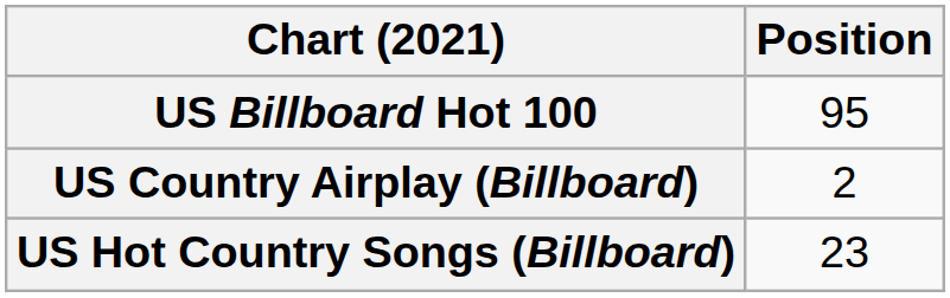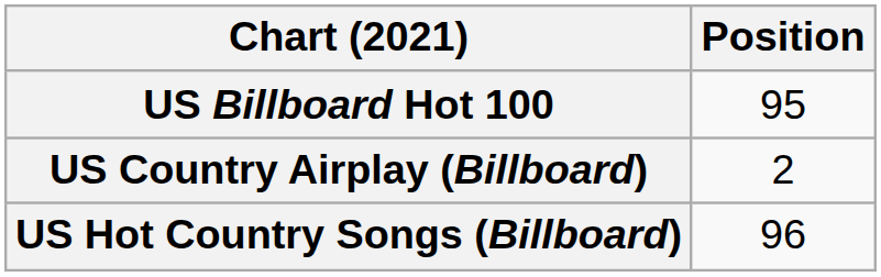 <table class="wikitable sortable plainrowheaders" style="text-align:center">
 <tr>
 <th>Chart (2021)</th>
 <th>Position</th>
 </tr>
 <tr>
 <th scope="row">US <em>Billboard</em> Hot 100</th>
 <td>95</td>
 </tr>
 <tr>
 <th scope="row">US Country Airplay (<em>Billboard</em>)</th>
 <td>2</td>
 </tr>
 <tr>
 <th scope="row">US Hot Country Songs (<em>Billboard</em>)</th>
-<td>23</td>
+<td>96</td>
 </tr>
 </table>
